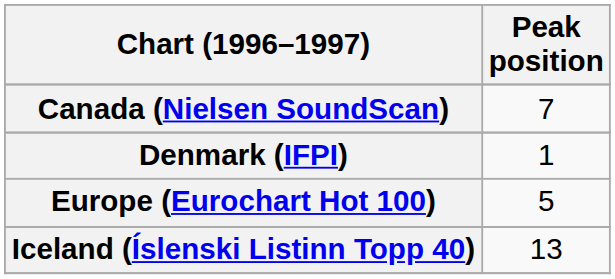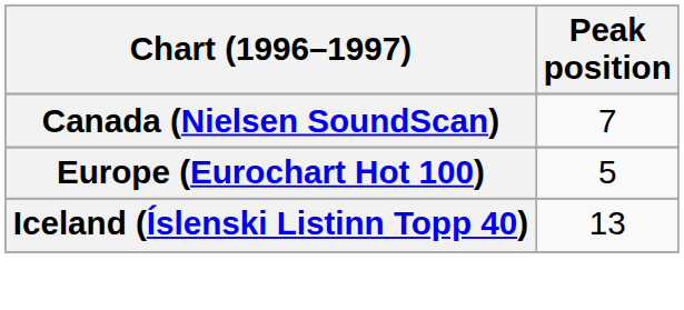 <table class="wikitable sortable plainrowheaders">
 <tr>
 <th>Chart (1996–1997)</th>
 <th>Peak<br>position</th>
 </tr>
 <tr>
 </tr>
 <tr>
 </tr>
 <tr>
 </tr>
 <tr>
 </tr>
 <tr>
 <th scope="row">Canada (<a href='#'>Nielsen SoundScan</a>)</th>
 <td style="text-align:center;">7</td>
 </tr>
 <tr>
-</tr>
-<tr>
-<th scope="row">Denmark (<a href='#'>IFPI</a>)</th>
-<td style="text-align:center;">1</td>
 </tr>
 <tr>
 <th scope="row">Europe (<a href='#'>Eurochart Hot 100</a>)</th>
 <td style="text-align:center;">5</td>
 </tr>
 <tr>
 </tr>
 <tr>
 </tr>
 <tr>
 </tr>
 <tr>
 <th scope="row">Iceland (<a href='#'>Íslenski Listinn Topp 40</a>)</th>
 <td style="text-align:center;">13</td>
 </tr>
 <tr>
 </tr>
 <tr>
 </tr>
 <tr>
 </tr>
 <tr>
 </tr>
 <tr>
 </tr>
 <tr>
 </tr>
 <tr>
 </tr>
 <tr>
 </tr>
 <tr>
 </tr>
 <tr>
 </tr>
 <tr>
 </tr>
 <tr>
 </tr>
 <tr>
 </tr>
 <tr>
 </tr>
 <tr>
 </tr>
 <tr>
 </tr>
 <tr>
 </tr>
 </table>
